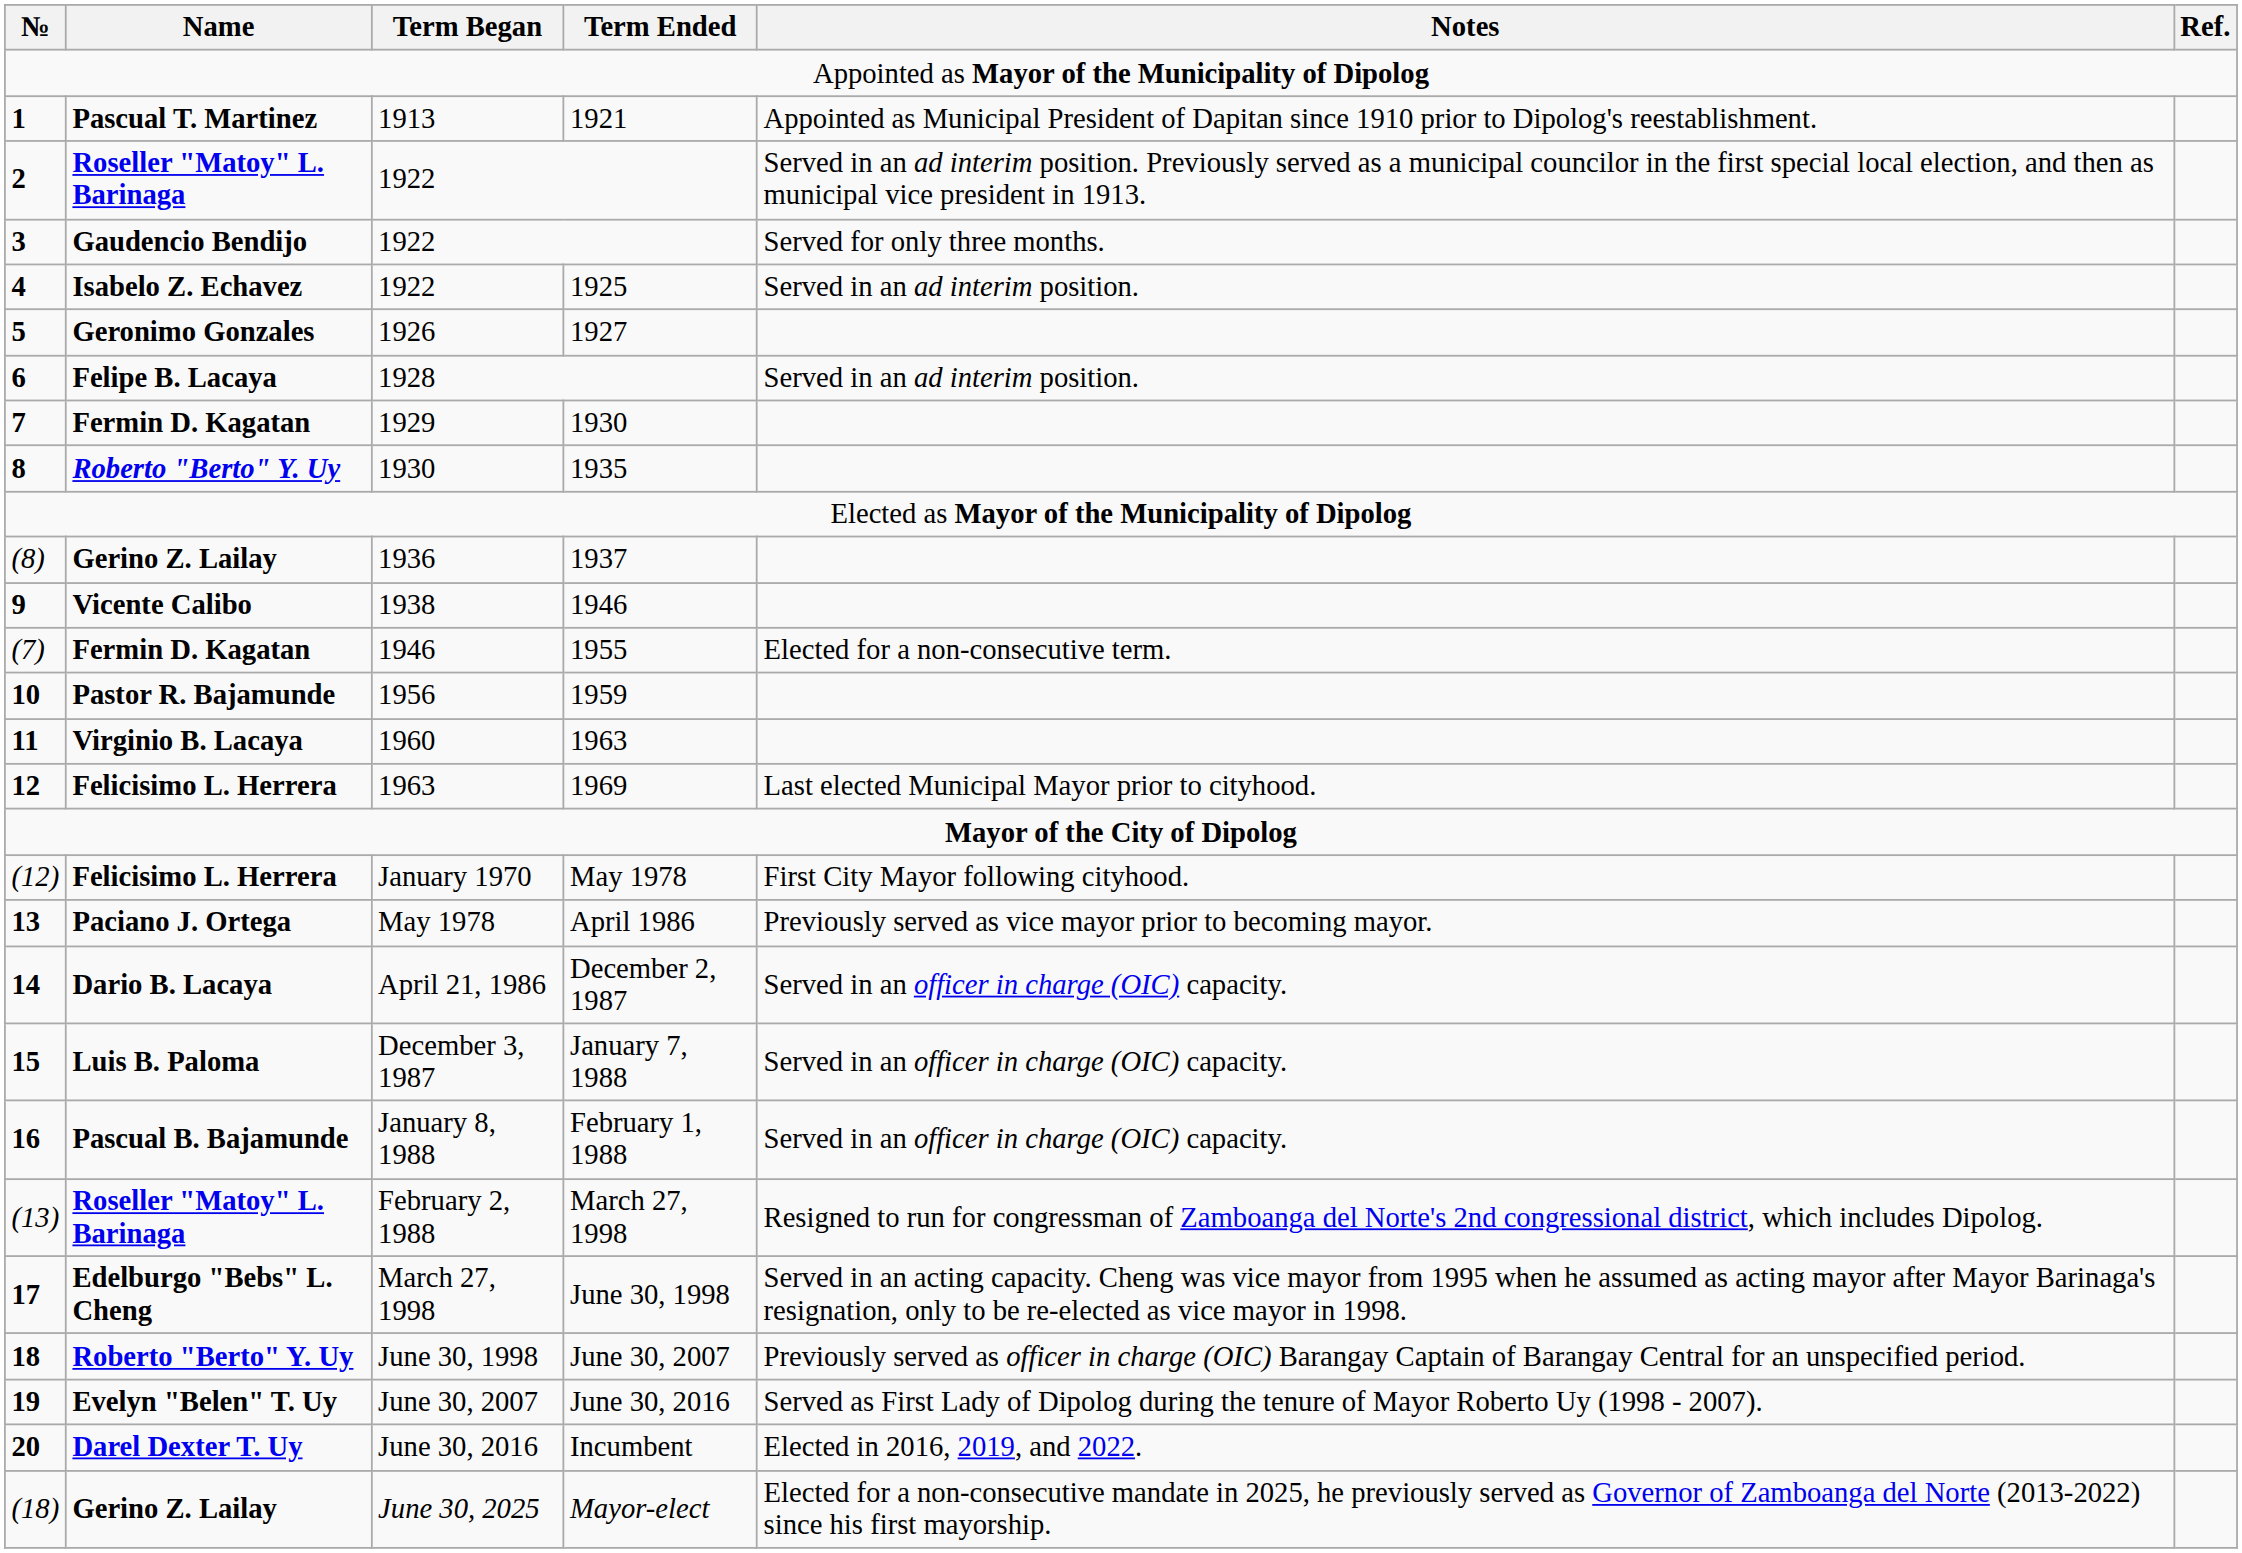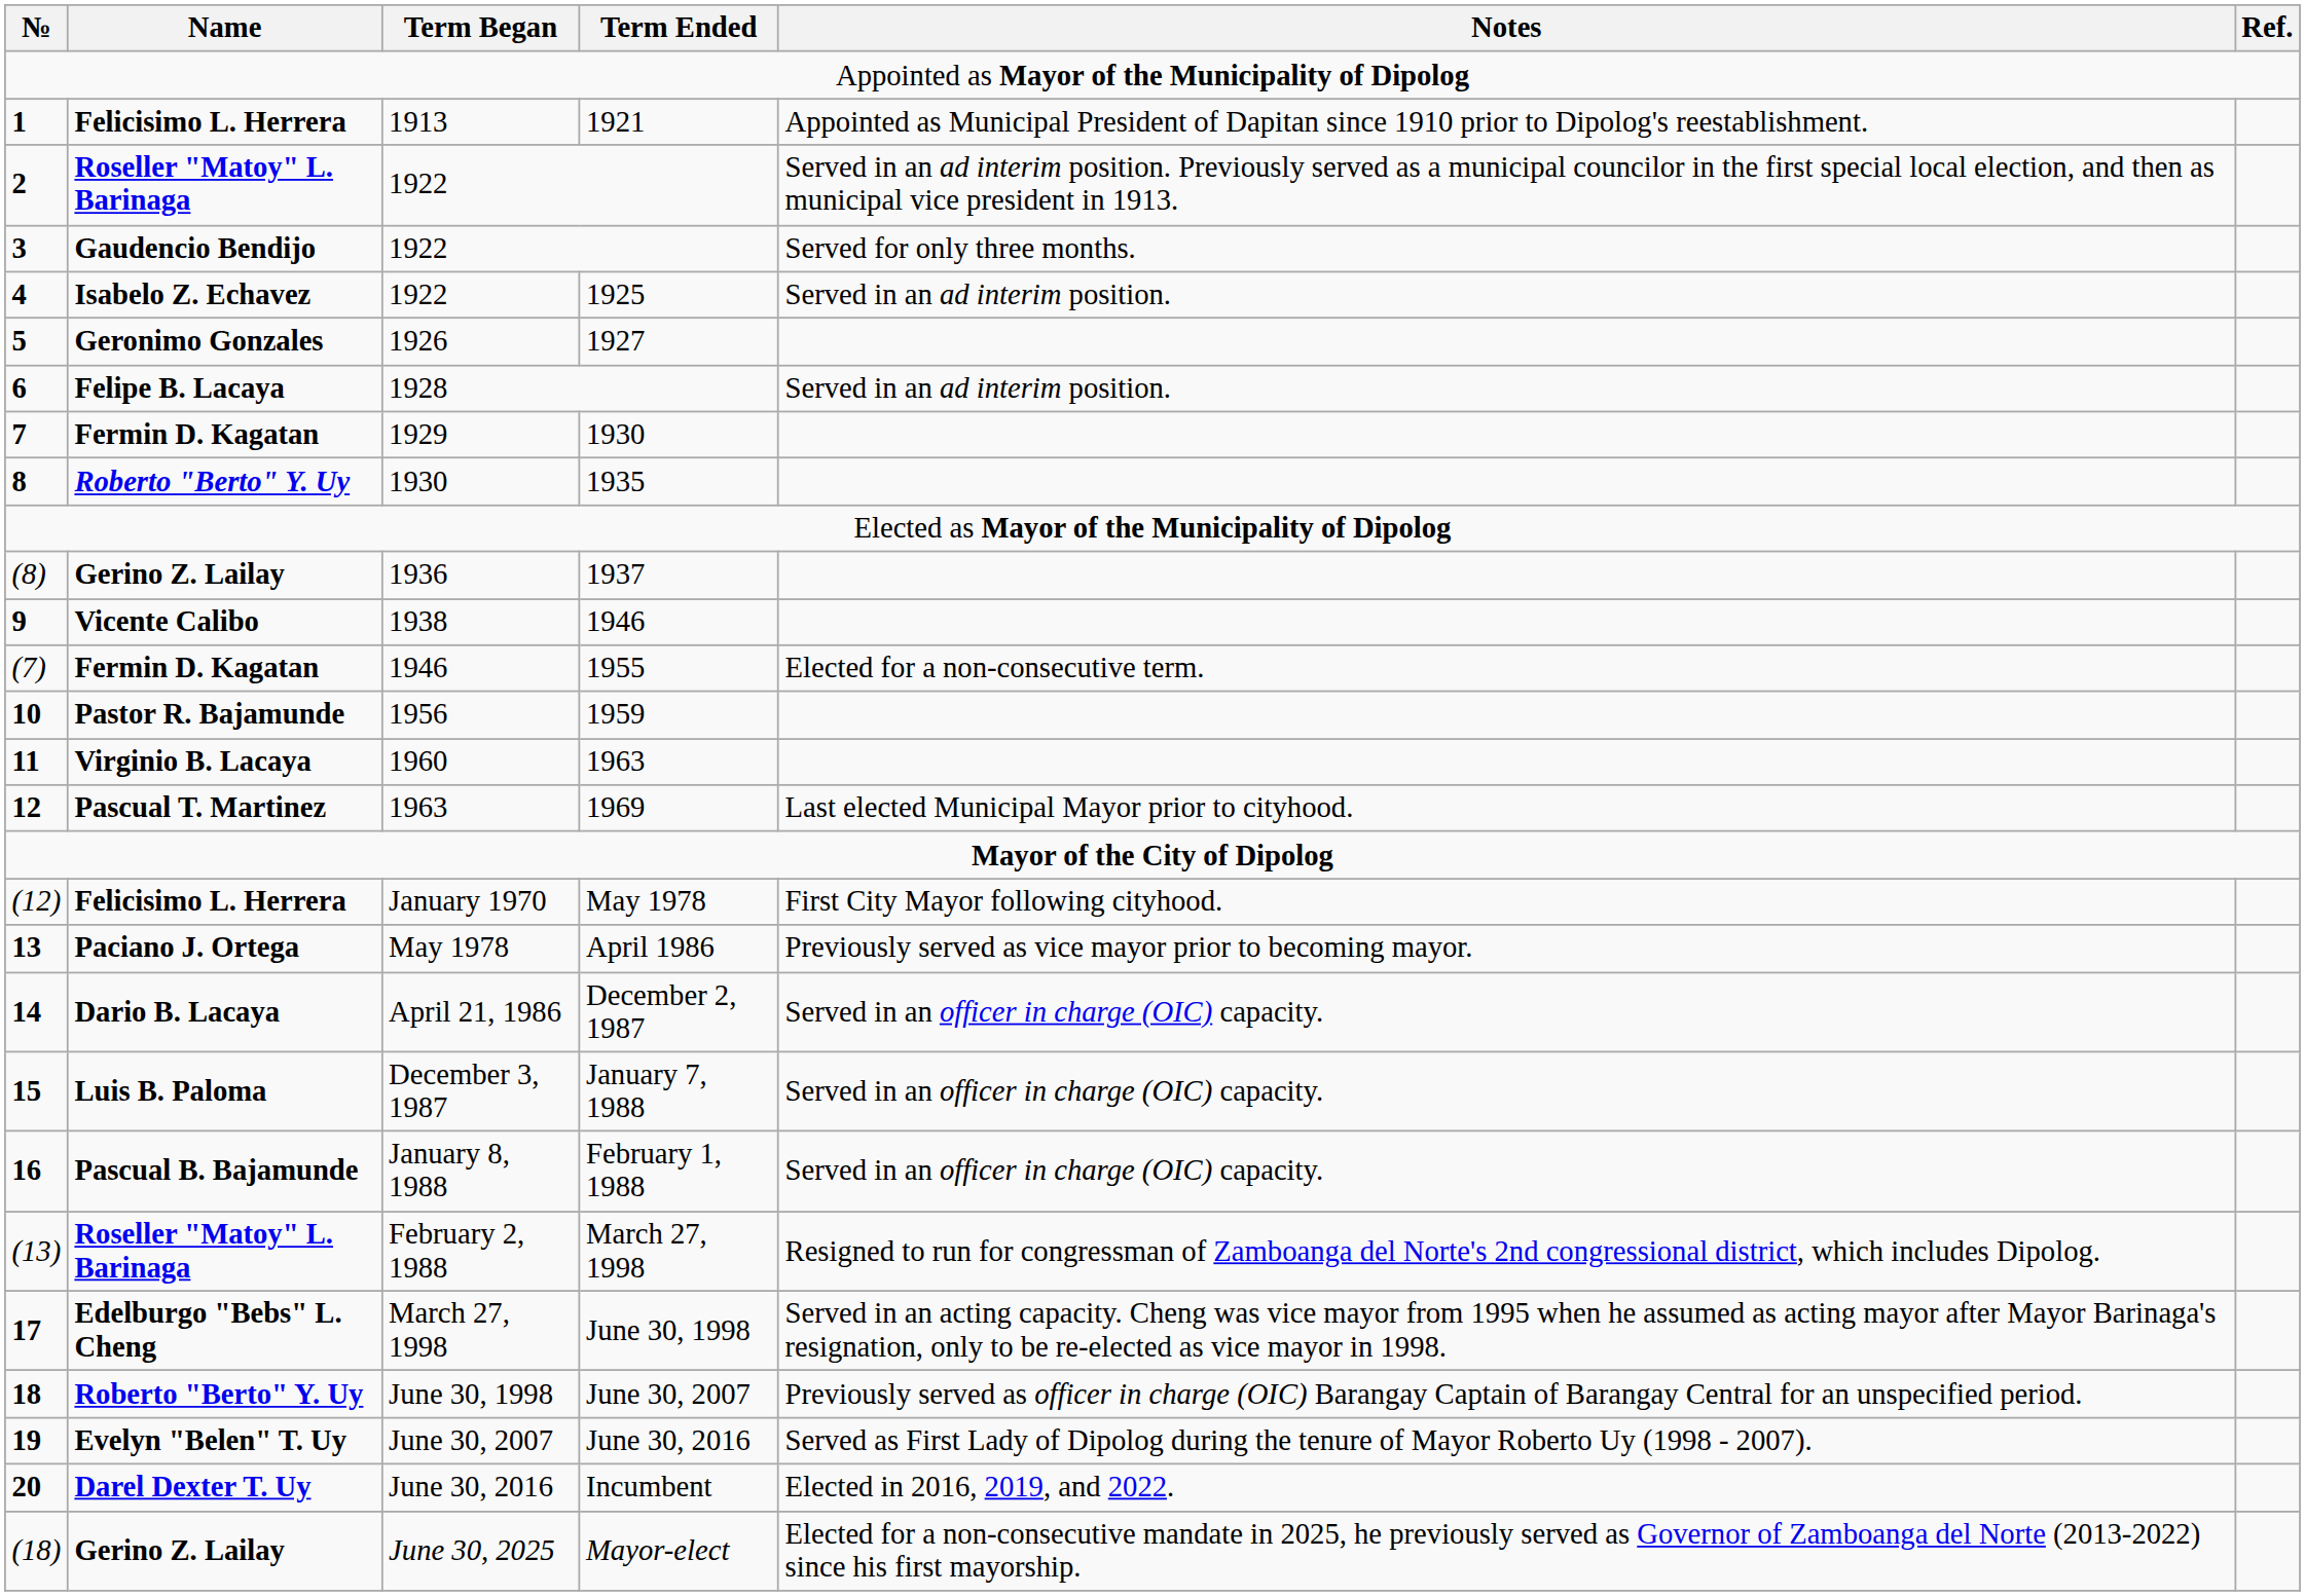 <table class=wikitable>
 <tr>
 <th>№</th>
 <th>Name</th>
 <th>Term Began</th>
 <th>Term Ended</th>
 <th>Notes</th>
 <th>Ref.</th>
 </tr>
 <tr>
 <td colspan=6 align=center>Appointed as <strong>Mayor of the Municipality of Dipolog</strong></td>
 </tr>
 <tr>
 <td><strong>1</strong></td>
-<td><strong>Pascual T. Martinez</strong><br></td>
+<td><strong>Felicisimo L. Herrera</strong><br></td>
 <td>1913</td>
 <td>1921</td>
 <td>Appointed as Municipal President of Dapitan since 1910 prior to Dipolog's reestablishment.</td>
 <td></td>
 </tr>
 <tr>
 <td><strong>2</strong></td>
 <td><strong><a href='#'>Roseller "Matoy" L. Barinaga</a></strong><br></td>
 <td colspan="2">1922</td>
 <td>Served in an <em>ad interim</em> position. Previously served as a municipal councilor in the first special local election, and then as municipal vice president in 1913.</td>
 <td></td>
 </tr>
 <tr>
 <td><strong>3</strong></td>
 <td><strong>Gaudencio Bendijo</strong></td>
 <td colspan="2">1922</td>
 <td>Served for only three months.</td>
 <td></td>
 </tr>
 <tr>
 <td><strong>4</strong></td>
 <td><strong>Isabelo Z. Echavez</strong><br></td>
 <td>1922</td>
 <td>1925</td>
 <td>Served in an <em>ad interim</em> position.</td>
 <td></td>
 </tr>
 <tr>
 <td><strong>5</strong></td>
 <td><strong>Geronimo Gonzales</strong><br></td>
 <td>1926</td>
 <td>1927</td>
 <td></td>
 <td></td>
 </tr>
 <tr>
 <td><strong>6</strong></td>
 <td><strong>Felipe B. Lacaya</strong><br></td>
 <td colspan="2">1928</td>
 <td>Served in an <em>ad interim</em> position.</td>
 <td></td>
 </tr>
 <tr>
 <td><strong>7</strong></td>
 <td><strong>Fermin D. Kagatan</strong></td>
 <td>1929</td>
 <td>1930</td>
 <td></td>
 <td></td>
 </tr>
 <tr>
 <td><strong>8</strong></td>
 <td><strong><em><a href='#'>Roberto "Berto" Y. Uy</a></em></strong><br></td>
 <td>1930</td>
 <td>1935</td>
 <td></td>
 <td></td>
 </tr>
 <tr>
 <td colspan="6" align=center>Elected as <strong>Mayor of the Municipality of Dipolog</strong></td>
 </tr>
 <tr>
 <td><em>(8)</em></td>
 <td><strong>Gerino Z. Lailay</strong><br></td>
 <td>1936</td>
 <td>1937</td>
 <td></td>
 <td></td>
 </tr>
 <tr>
 <td><strong>9</strong></td>
 <td><strong>Vicente Calibo</strong><br></td>
 <td>1938</td>
 <td>1946</td>
 <td></td>
 <td></td>
 </tr>
 <tr>
 <td><em>(7)</em></td>
 <td><strong>Fermin D. Kagatan</strong></td>
 <td>1946</td>
 <td>1955</td>
 <td>Elected for a non-consecutive term.</td>
 <td></td>
 </tr>
 <tr>
 <td><strong>10</strong></td>
 <td><strong>Pastor R. Bajamunde</strong><br></td>
 <td>1956</td>
 <td>1959</td>
 <td></td>
 <td></td>
 </tr>
 <tr>
 <td><strong>11</strong></td>
 <td><strong>Virginio B. Lacaya</strong><br></td>
 <td>1960</td>
 <td>1963</td>
 <td></td>
 <td></td>
 </tr>
 <tr>
 <td><strong>12</strong></td>
-<td><strong>Felicisimo L. Herrera</strong><br></td>
+<td><strong>Pascual T. Martinez</strong><br></td>
 <td>1963</td>
 <td>1969</td>
 <td>Last elected Municipal Mayor prior to cityhood.</td>
 <td></td>
 </tr>
 <tr>
 <td colspan="6" align=center><strong>Mayor of the City of Dipolog</strong></td>
 </tr>
 <tr>
 <td><em>(12)</em></td>
 <td><strong>Felicisimo L. Herrera</strong><br></td>
 <td>January 1970</td>
 <td>May 1978</td>
 <td>First City Mayor following cityhood.</td>
 <td></td>
 </tr>
 <tr>
 <td><strong>13</strong></td>
 <td><strong>Paciano J. Ortega</strong><br></td>
 <td>May 1978</td>
 <td>April 1986</td>
 <td>Previously served as vice mayor prior to becoming mayor.</td>
 <td></td>
 </tr>
 <tr>
 <td><strong>14</strong></td>
 <td><strong>Dario B. Lacaya</strong><br></td>
 <td>April 21, 1986</td>
 <td>December 2, 1987</td>
 <td>Served in an <em><a href='#'>officer in charge (OIC)</a></em> capacity.</td>
 <td></td>
 </tr>
 <tr>
 <td><strong>15</strong></td>
 <td><strong>Luis B. Paloma</strong></td>
 <td>December 3, 1987</td>
 <td>January 7, 1988</td>
 <td>Served in an <em>officer in charge (OIC)</em> capacity.</td>
 <td></td>
 </tr>
 <tr>
 <td><strong>16</strong></td>
 <td><strong>Pascual B. Bajamunde</strong><br></td>
 <td>January 8, 1988</td>
 <td>February 1, 1988</td>
 <td>Served in an <em>officer in charge (OIC)</em> capacity.</td>
 <td></td>
 </tr>
 <tr>
 <td><em>(13)</em></td>
 <td><strong><a href='#'>Roseller "Matoy" L. Barinaga</a></strong><br></td>
 <td>February 2, 1988</td>
 <td>March 27, 1998</td>
 <td>Resigned to run for congressman of <a href='#'>Zamboanga del Norte's 2nd congressional district</a>, which includes Dipolog.</td>
 <td></td>
 </tr>
 <tr>
 <td><strong>17</strong></td>
 <td><strong>Edelburgo "Bebs" L. Cheng</strong><br></td>
 <td>March 27, 1998</td>
 <td>June 30, 1998</td>
 <td>Served in an acting capacity. Cheng was vice mayor from 1995 when he assumed as acting mayor after Mayor Barinaga's resignation, only to be re-elected as vice mayor in 1998.</td>
 <td></td>
 </tr>
 <tr>
 <td><strong>18</strong></td>
 <td><strong><a href='#'>Roberto "Berto" Y. Uy</a></strong><br></td>
 <td>June 30, 1998</td>
 <td>June 30, 2007</td>
 <td>Previously served as <em>officer in charge (OIC)</em> Barangay Captain of Barangay Central for an unspecified period.</td>
 <td></td>
 </tr>
 <tr>
 <td><strong>19</strong></td>
 <td><strong>Evelyn "Belen" T. Uy</strong><br></td>
 <td>June 30, 2007</td>
 <td>June 30, 2016</td>
 <td>Served as First Lady of Dipolog during the tenure of Mayor Roberto Uy (1998 - 2007).</td>
 <td></td>
 </tr>
 <tr>
 <td><strong>20</strong></td>
 <td><strong><a href='#'>Darel Dexter T. Uy</a></strong><br></td>
 <td>June 30, 2016</td>
 <td>Incumbent<br></td>
 <td>Elected in 2016, <a href='#'>2019</a>, and  <a href='#'>2022</a>.</td>
 <td></td>
 </tr>
 <tr>
 <td><em>(18)</em></td>
 <td><strong>Gerino Z. Lailay</strong><br></td>
 <td><em>June 30, 2025</em></td>
 <td><em>Mayor-elect</em></td>
 <td>Elected for a non-consecutive mandate in 2025, he previously served as <a href='#'>Governor of Zamboanga del Norte</a> (2013-2022) since his first mayorship.</td>
 <td></td>
 </tr>
 </table>
